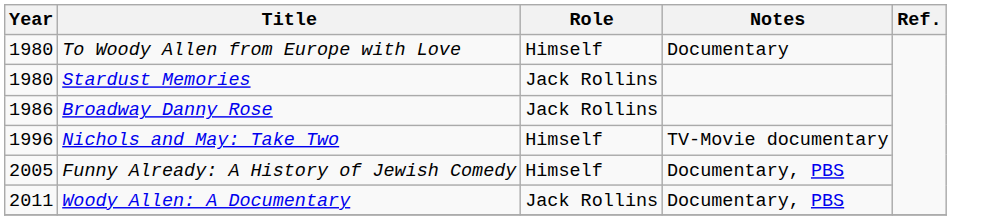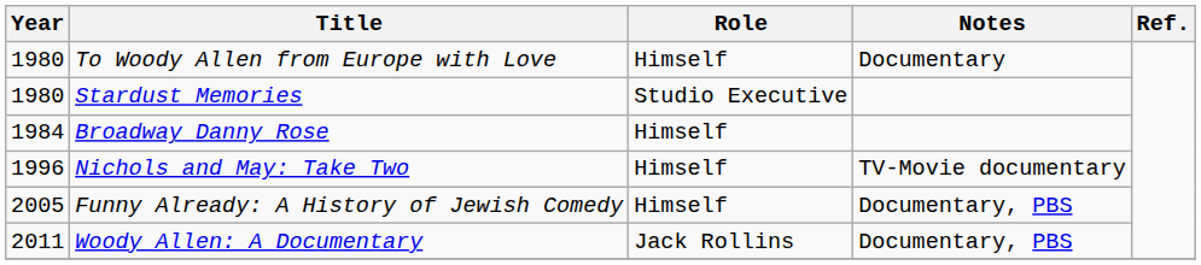 <table class="wikitable sortable">
 <tr>
 <th>Year</th>
 <th>Title</th>
 <th>Role</th>
 <th>Notes</th>
 <th>Ref.</th>
 </tr>
 <tr>
 <td>1980</td>
 <td><em>To Woody Allen from Europe with Love</em></td>
 <td>Himself</td>
 <td>Documentary</td>
 <td rowspan=6></td>
 </tr>
 <tr>
 <td>1980</td>
 <td><em><a href='#'>Stardust Memories</a></em></td>
-<td>Jack Rollins</td>
+<td>Studio Executive</td>
 <td></td>
 </tr>
 <tr>
-<td>1986</td>
+<td>1984</td>
 <td><em><a href='#'>Broadway Danny Rose</a></em></td>
-<td>Jack Rollins</td>
+<td>Himself</td>
 <td></td>
 </tr>
 <tr>
 <td>1996</td>
 <td><em><a href='#'>Nichols and May: Take Two</a></em></td>
 <td>Himself</td>
 <td>TV-Movie documentary</td>
 </tr>
 <tr>
 <td>2005</td>
 <td><em>Funny Already: A History of Jewish Comedy</em></td>
 <td>Himself</td>
 <td>Documentary, <a href='#'>PBS</a></td>
 </tr>
 <tr>
 <td>2011</td>
 <td><em><a href='#'>Woody Allen: A Documentary</a></em></td>
 <td>Jack Rollins</td>
 <td>Documentary, <a href='#'>PBS</a></td>
 </tr>
 <tr>
 </tr>
 </table>
